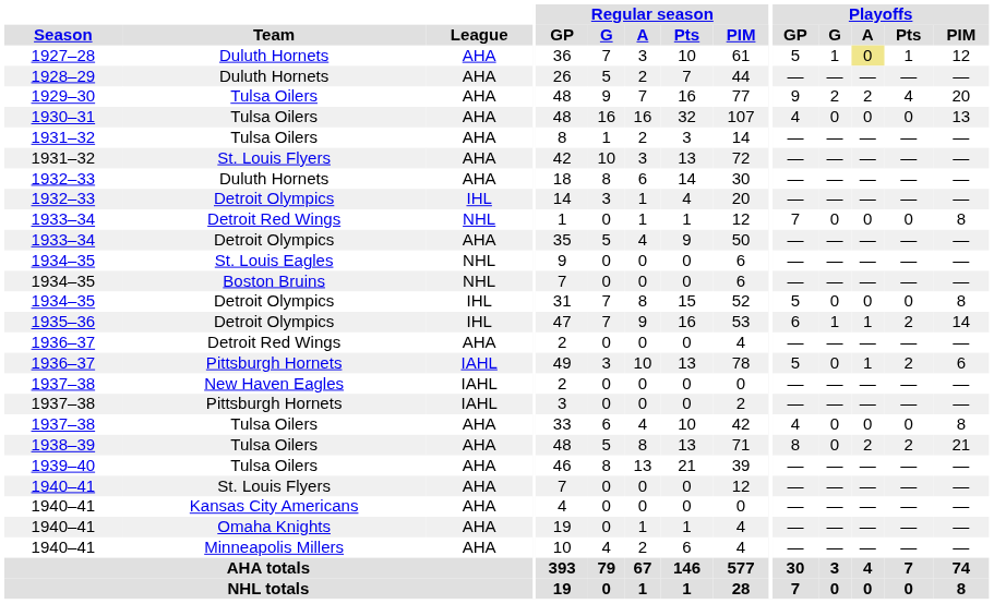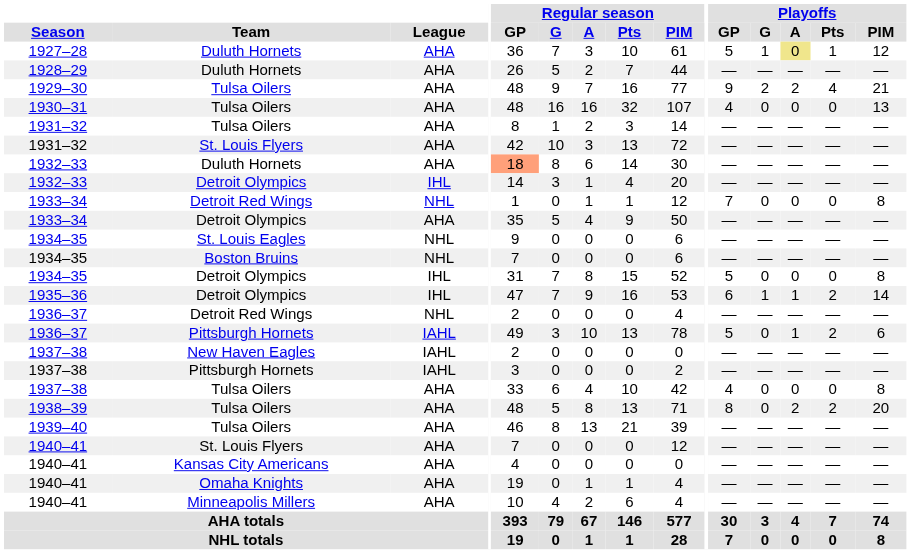 <table border="0" cellpadding="1" cellspacing="0" style="text-align:center; width:60em">
 <tr bgcolor="#e0e0e0">
 <th colspan="3" bgcolor="#ffffff"></th>
 <th rowspan="100" bgcolor="#ffffff"></th>
 <th colspan="5"><a href='#'>Regular season</a></th>
 <th rowspan="100" bgcolor="#ffffff"></th>
 <th colspan="5"><a href='#'>Playoffs</a></th>
 </tr>
 <tr bgcolor="#e0e0e0">
 <th><a href='#'>Season</a></th>
 <th>Team</th>
 <th>League</th>
 <th>GP</th>
 <th><a href='#'>G</a></th>
 <th><a href='#'>A</a></th>
 <th><a href='#'>Pts</a></th>
 <th><a href='#'>PIM</a></th>
 <th>GP</th>
 <th>G</th>
 <th>A</th>
 <th>Pts</th>
 <th>PIM</th>
 </tr>
 <tr>
 <td><a href='#'>1927–28</a></td>
 <td><a href='#'>Duluth Hornets</a></td>
 <td><a href='#'>AHA</a></td>
 <td>36</td>
 <td>7</td>
 <td>3</td>
 <td>10</td>
 <td>61</td>
 <td>5</td>
 <td>1</td>
 <td style="background: khaki;">0</td>
 <td>1</td>
 <td>12</td>
 </tr>
 <tr bgcolor="#f0f0f0">
 <td><a href='#'>1928–29</a></td>
 <td>Duluth Hornets</td>
 <td>AHA</td>
 <td>26</td>
 <td>5</td>
 <td>2</td>
 <td>7</td>
 <td>44</td>
 <td>—</td>
 <td>—</td>
 <td>—</td>
 <td>—</td>
 <td>—</td>
 </tr>
 <tr>
 <td><a href='#'>1929–30</a></td>
 <td><a href='#'>Tulsa Oilers</a></td>
 <td>AHA</td>
 <td>48</td>
 <td>9</td>
 <td>7</td>
 <td>16</td>
 <td>77</td>
 <td>9</td>
 <td>2</td>
 <td>2</td>
 <td>4</td>
-<td>20</td>
+<td>21</td>
 </tr>
 <tr bgcolor="#f0f0f0">
 <td><a href='#'>1930–31</a></td>
 <td>Tulsa Oilers</td>
 <td>AHA</td>
 <td>48</td>
 <td>16</td>
 <td>16</td>
 <td>32</td>
 <td>107</td>
 <td>4</td>
 <td>0</td>
 <td>0</td>
 <td>0</td>
 <td>13</td>
 </tr>
 <tr>
 <td><a href='#'>1931–32</a></td>
 <td>Tulsa Oilers</td>
 <td>AHA</td>
 <td>8</td>
 <td>1</td>
 <td>2</td>
 <td>3</td>
 <td>14</td>
 <td>—</td>
 <td>—</td>
 <td>—</td>
 <td>—</td>
 <td>—</td>
 </tr>
 <tr bgcolor="#f0f0f0">
 <td>1931–32</td>
 <td><a href='#'>St. Louis Flyers</a></td>
 <td>AHA</td>
 <td>42</td>
 <td>10</td>
 <td>3</td>
 <td>13</td>
 <td>72</td>
 <td>—</td>
 <td>—</td>
 <td>—</td>
 <td>—</td>
 <td>—</td>
 </tr>
 <tr>
 <td><a href='#'>1932–33</a></td>
 <td>Duluth Hornets</td>
 <td>AHA</td>
-<td>18</td>
+<td style="background: lightsalmon;">18</td>
 <td>8</td>
 <td>6</td>
 <td>14</td>
 <td>30</td>
 <td>—</td>
 <td>—</td>
 <td>—</td>
 <td>—</td>
 <td>—</td>
 </tr>
 <tr bgcolor="#f0f0f0">
 <td><a href='#'>1932–33</a></td>
 <td><a href='#'>Detroit Olympics</a></td>
 <td><a href='#'>IHL</a></td>
 <td>14</td>
 <td>3</td>
 <td>1</td>
 <td>4</td>
 <td>20</td>
 <td>—</td>
 <td>—</td>
 <td>—</td>
 <td>—</td>
 <td>—</td>
 </tr>
 <tr>
 <td><a href='#'>1933–34</a></td>
 <td><a href='#'>Detroit Red Wings</a></td>
 <td><a href='#'>NHL</a></td>
 <td>1</td>
 <td>0</td>
 <td>1</td>
 <td>1</td>
 <td>12</td>
 <td>7</td>
 <td>0</td>
 <td>0</td>
 <td>0</td>
 <td>8</td>
 </tr>
 <tr bgcolor="#f0f0f0">
 <td><a href='#'>1933–34</a></td>
 <td>Detroit Olympics</td>
 <td>AHA</td>
 <td>35</td>
 <td>5</td>
 <td>4</td>
 <td>9</td>
 <td>50</td>
 <td>—</td>
 <td>—</td>
 <td>—</td>
 <td>—</td>
 <td>—</td>
 </tr>
 <tr>
 <td><a href='#'>1934–35</a></td>
 <td><a href='#'>St. Louis Eagles</a></td>
 <td>NHL</td>
 <td>9</td>
 <td>0</td>
 <td>0</td>
 <td>0</td>
 <td>6</td>
 <td>—</td>
 <td>—</td>
 <td>—</td>
 <td>—</td>
 <td>—</td>
 </tr>
 <tr bgcolor="#f0f0f0">
 <td>1934–35</td>
 <td><a href='#'>Boston Bruins</a></td>
 <td>NHL</td>
 <td>7</td>
 <td>0</td>
 <td>0</td>
 <td>0</td>
 <td>6</td>
 <td>—</td>
 <td>—</td>
 <td>—</td>
 <td>—</td>
 <td>—</td>
 </tr>
 <tr>
 <td><a href='#'>1934–35</a></td>
 <td>Detroit Olympics</td>
 <td>IHL</td>
 <td>31</td>
 <td>7</td>
 <td>8</td>
 <td>15</td>
 <td>52</td>
 <td>5</td>
 <td>0</td>
 <td>0</td>
 <td>0</td>
 <td>8</td>
 </tr>
 <tr bgcolor="#f0f0f0">
 <td><a href='#'>1935–36</a></td>
 <td>Detroit Olympics</td>
 <td>IHL</td>
 <td>47</td>
 <td>7</td>
 <td>9</td>
 <td>16</td>
 <td>53</td>
 <td>6</td>
 <td>1</td>
 <td>1</td>
 <td>2</td>
 <td>14</td>
 </tr>
 <tr>
 <td><a href='#'>1936–37</a></td>
 <td>Detroit Red Wings</td>
-<td>AHA</td>
+<td>NHL</td>
 <td>2</td>
 <td>0</td>
 <td>0</td>
 <td>0</td>
 <td>4</td>
 <td>—</td>
 <td>—</td>
 <td>—</td>
 <td>—</td>
 <td>—</td>
 </tr>
 <tr bgcolor="#f0f0f0">
 <td><a href='#'>1936–37</a></td>
 <td><a href='#'>Pittsburgh Hornets</a></td>
 <td><a href='#'>IAHL</a></td>
 <td>49</td>
 <td>3</td>
 <td>10</td>
 <td>13</td>
 <td>78</td>
 <td>5</td>
 <td>0</td>
 <td>1</td>
 <td>2</td>
 <td>6</td>
 </tr>
 <tr>
 <td><a href='#'>1937–38</a></td>
 <td><a href='#'>New Haven Eagles</a></td>
 <td>IAHL</td>
 <td>2</td>
 <td>0</td>
 <td>0</td>
 <td>0</td>
 <td>0</td>
 <td>—</td>
 <td>—</td>
 <td>—</td>
 <td>—</td>
 <td>—</td>
 </tr>
 <tr bgcolor="#f0f0f0">
 <td>1937–38</td>
 <td>Pittsburgh Hornets</td>
 <td>IAHL</td>
 <td>3</td>
 <td>0</td>
 <td>0</td>
 <td>0</td>
 <td>2</td>
 <td>—</td>
 <td>—</td>
 <td>—</td>
 <td>—</td>
 <td>—</td>
 </tr>
 <tr>
 <td><a href='#'>1937–38</a></td>
 <td>Tulsa Oilers</td>
 <td>AHA</td>
 <td>33</td>
 <td>6</td>
 <td>4</td>
 <td>10</td>
 <td>42</td>
 <td>4</td>
 <td>0</td>
 <td>0</td>
 <td>0</td>
 <td>8</td>
 </tr>
 <tr bgcolor="#f0f0f0">
 <td><a href='#'>1938–39</a></td>
 <td>Tulsa Oilers</td>
 <td>AHA</td>
 <td>48</td>
 <td>5</td>
 <td>8</td>
 <td>13</td>
 <td>71</td>
 <td>8</td>
 <td>0</td>
 <td>2</td>
 <td>2</td>
-<td>21</td>
+<td>20</td>
 </tr>
 <tr>
 <td><a href='#'>1939–40</a></td>
 <td>Tulsa Oilers</td>
 <td>AHA</td>
 <td>46</td>
 <td>8</td>
 <td>13</td>
 <td>21</td>
 <td>39</td>
 <td>—</td>
 <td>—</td>
 <td>—</td>
 <td>—</td>
 <td>—</td>
 </tr>
 <tr bgcolor="#f0f0f0">
 <td><a href='#'>1940–41</a></td>
 <td>St. Louis Flyers</td>
 <td>AHA</td>
 <td>7</td>
 <td>0</td>
 <td>0</td>
 <td>0</td>
 <td>12</td>
 <td>—</td>
 <td>—</td>
 <td>—</td>
 <td>—</td>
 <td>—</td>
 </tr>
 <tr>
 <td>1940–41</td>
 <td><a href='#'>Kansas City Americans</a></td>
 <td>AHA</td>
 <td>4</td>
 <td>0</td>
 <td>0</td>
 <td>0</td>
 <td>0</td>
 <td>—</td>
 <td>—</td>
 <td>—</td>
 <td>—</td>
 <td>—</td>
 </tr>
 <tr bgcolor="#f0f0f0">
 <td>1940–41</td>
 <td><a href='#'>Omaha Knights</a></td>
 <td>AHA</td>
 <td>19</td>
 <td>0</td>
 <td>1</td>
 <td>1</td>
 <td>4</td>
 <td>—</td>
 <td>—</td>
 <td>—</td>
 <td>—</td>
 <td>—</td>
 </tr>
 <tr>
 <td>1940–41</td>
 <td><a href='#'>Minneapolis Millers</a></td>
 <td>AHA</td>
 <td>10</td>
 <td>4</td>
 <td>2</td>
 <td>6</td>
 <td>4</td>
 <td>—</td>
 <td>—</td>
 <td>—</td>
 <td>—</td>
 <td>—</td>
 </tr>
 <tr bgcolor="#e0e0e0">
 <th colspan="3">AHA totals</th>
 <th>393</th>
 <th>79</th>
 <th>67</th>
 <th>146</th>
 <th>577</th>
 <th>30</th>
 <th>3</th>
 <th>4</th>
 <th>7</th>
 <th>74</th>
 </tr>
 <tr bgcolor="#e0e0e0">
 <th colspan="3">NHL totals</th>
 <th>19</th>
 <th>0</th>
 <th>1</th>
 <th>1</th>
 <th>28</th>
 <th>7</th>
 <th>0</th>
 <th>0</th>
 <th>0</th>
 <th>8</th>
 </tr>
 </table>
